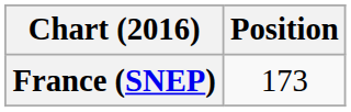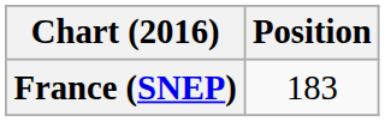 <table class="wikitable plainrowheaders" style="text-align:center;">
 <tr>
 <th>Chart (2016)</th>
 <th>Position</th>
 </tr>
 <tr>
 <th scope="row">France (<a href='#'>SNEP</a>)</th>
-<td style="text-align:center;">173</td>
+<td style="text-align:center;">183</td>
 </tr>
 </table>
